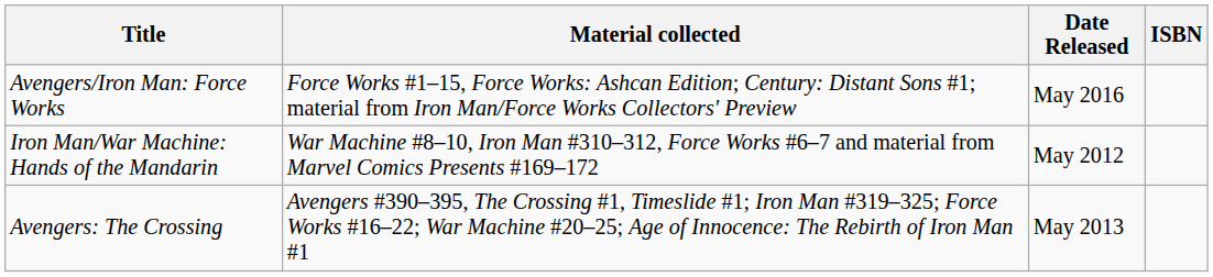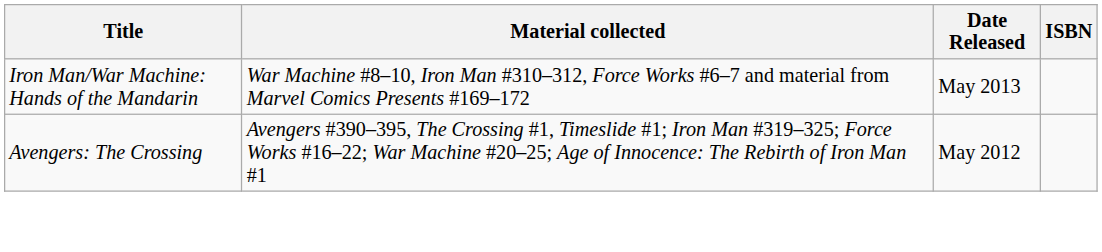 <table class="wikitable">
 <tr>
 <th>Title</th>
 <th>Material collected</th>
 <th>Date Released</th>
 <th>ISBN</th>
 </tr>
 <tr>
-<td><em>Avengers/Iron Man: Force Works</em></td>
-<td><em>Force Works</em> #1–15, <em>Force Works: Ashcan Edition</em>; <em>Century: Distant Sons</em> #1; material from <em>Iron Man/Force Works Collectors' Preview</em></td>
-<td>May 2016</td>
-<td></td>
-</tr>
-<tr>
 <td><em>Iron Man/War Machine: Hands of the Mandarin</em></td>
 <td><em>War Machine</em> #8–10, <em>Iron Man</em> #310–312, <em>Force Works</em> #6–7 and material from <em>Marvel Comics Presents</em> #169–172</td>
-<td>May 2012</td>
+<td>May 2013</td>
 <td></td>
 </tr>
 <tr>
 <td><em>Avengers: The Crossing</em></td>
 <td><em>Avengers</em> #390–395, <em>The Crossing</em> #1, <em>Timeslide</em> #1; <em>Iron Man</em> #319–325; <em>Force Works</em> #16–22; <em>War Machine</em> #20–25; <em>Age of Innocence: The Rebirth of Iron Man</em> #1</td>
-<td>May 2013</td>
+<td>May 2012</td>
 <td></td>
 </tr>
 </table>
